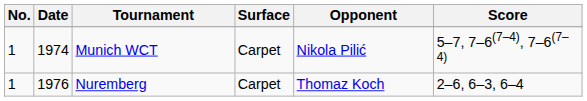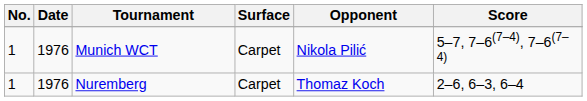 <table class="sortable wikitable">
 <tr>
 <th>No.</th>
 <th>Date</th>
 <th width="175">Tournament</th>
 <th>Surface</th>
 <th style="width:150px">Opponent</th>
 <th style="width:160px" class="unsortable">Score</th>
 </tr>
 <tr>
 </tr>
 <tr>
 <td>1</td>
-<td>1974</td>
+<td>1976</td>
 <td><a href='#'>Munich WCT</a></td>
 <td>Carpet</td>
 <td> <a href='#'>Nikola Pilić</a></td>
 <td>5–7, 7–6<sup>(7–4)</sup>, 7–6<sup>(7–4)</sup></td>
 </tr>
 <tr>
 <td>1</td>
 <td>1976</td>
 <td><a href='#'>Nuremberg</a></td>
 <td>Carpet</td>
 <td> <a href='#'>Thomaz Koch</a></td>
 <td>2–6, 6–3, 6–4</td>
 </tr>
 </table>
